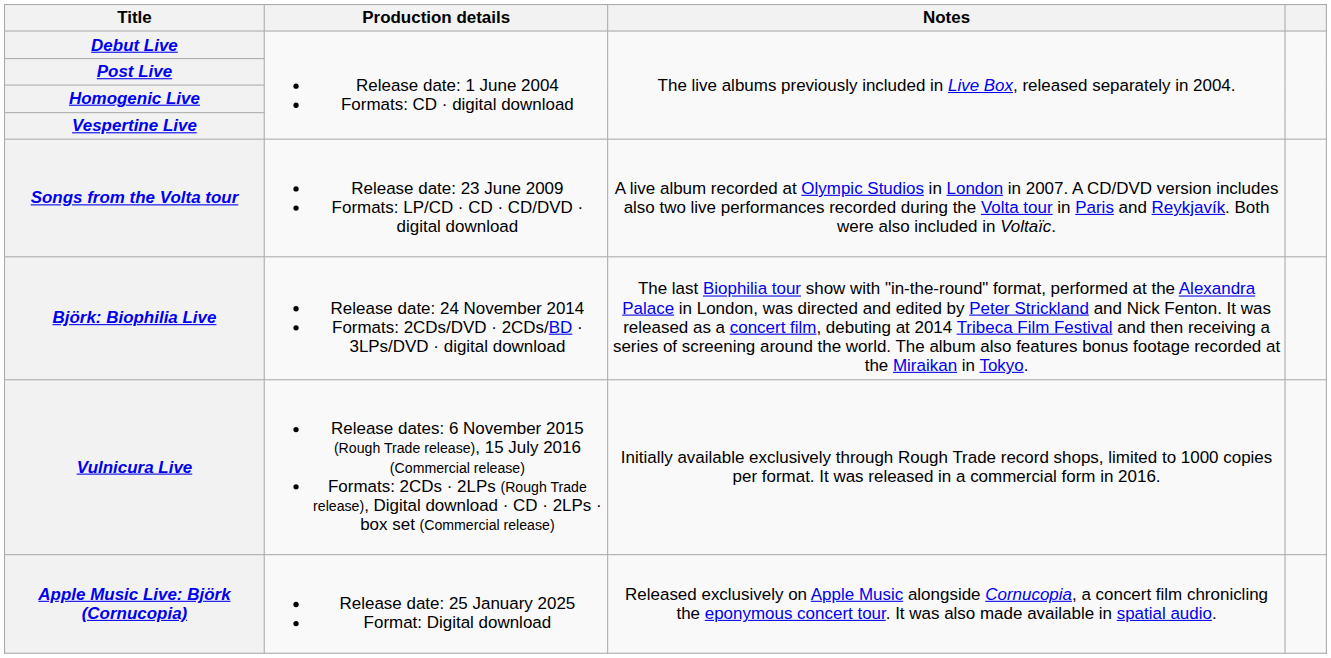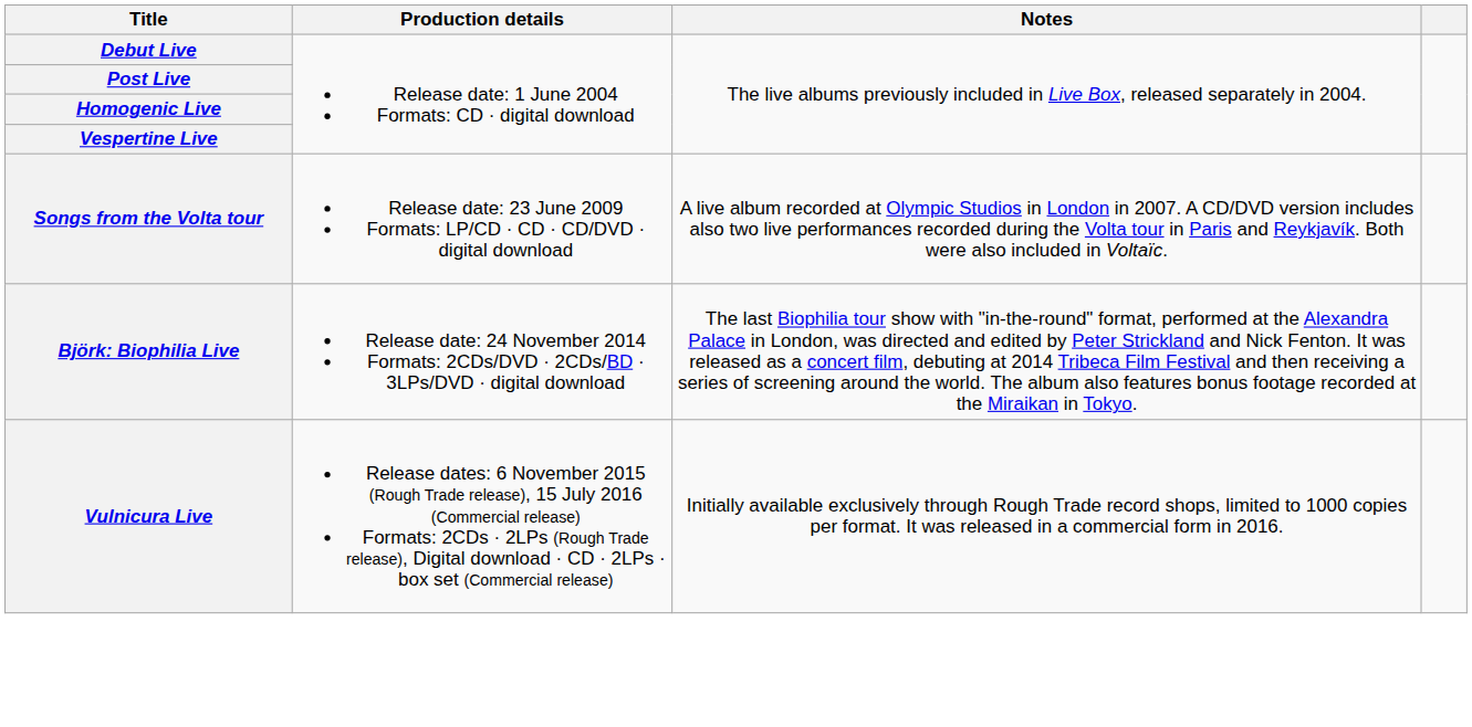 <table class="wikitable plainrowheaders" style="text-align:center;">
 <tr>
 <th scope="col" style="width:15em;">Title</th>
 <th scope="col" style="width:20em;" class="unsortable">Production details</th>
 <th scope="col" style="width:40em;" class="unsortable">Notes</th>
 <th scope="col" style="width:2em;" class="unsortable"></th>
 </tr>
 <tr>
 <th scope="row"><em><a href='#'>Debut Live</a></em></th>
 <td rowspan=4><br><ul><li>Release date: 1 June 2004</li><li>Formats: CD · digital download</li></ul></td>
 <td rowspan=4>The live albums previously included in <em><a href='#'>Live Box</a></em>, released separately in 2004.</td>
 <td rowspan=4></td>
 </tr>
 <tr>
 <th scope="row"><em><a href='#'>Post Live</a></em></th>
 </tr>
 <tr>
 <th scope="row"><em><a href='#'>Homogenic Live</a></em></th>
 </tr>
 <tr>
 <th scope="row"><em><a href='#'>Vespertine Live</a></em></th>
 </tr>
 <tr>
 <th scope="row"><em><a href='#'>Songs from the Volta tour</a></em></th>
 <td><br><ul><li>Release date: 23 June 2009</li><li>Formats: LP/CD · CD · CD/DVD · digital download</li></ul></td>
 <td><br>A live album recorded at <a href='#'>Olympic Studios</a> in <a href='#'>London</a> in 2007. A CD/DVD version includes also two live performances recorded during the <a href='#'>Volta tour</a> in <a href='#'>Paris</a> and <a href='#'>Reykjavík</a>. Both were also included in <em>Voltaïc</em>.</td>
 <td><br><br></td>
 </tr>
 <tr>
 <th scope="row"><em><a href='#'>Björk: Biophilia Live</a></em></th>
 <td><br><ul><li>Release date: 24 November 2014</li><li>Formats: 2CDs/DVD · 2CDs/<a href='#'>BD</a> · 3LPs/DVD · digital download</li></ul></td>
 <td><br>The last <a href='#'>Biophilia tour</a> show with "in-the-round" format, performed at the <a href='#'>Alexandra Palace</a> in London, was directed and edited by <a href='#'>Peter Strickland</a> and Nick Fenton. It was released as a <a href='#'>concert film</a>, debuting at 2014 <a href='#'>Tribeca Film Festival</a> and then receiving a series of screening around the world. The album also features bonus footage recorded at the <a href='#'>Miraikan</a> in <a href='#'>Tokyo</a>.</td>
 <td><br><br><br></td>
 </tr>
 <tr>
 <th scope="row"><em><a href='#'>Vulnicura Live</a></em></th>
 <td><br><ul><li>Release dates: 6 November 2015 <small>(Rough Trade release)</small>, 15 July 2016 <small>(Commercial release)</small></li><li>Formats: 2CDs · 2LPs <small>(Rough Trade release)</small>, Digital download · CD · 2LPs · box set <small>(Commercial release)</small></li></ul></td>
 <td>Initially available exclusively through Rough Trade record shops, limited to 1000 copies per format. It was released in a commercial form in 2016.</td>
 <td></td>
 </tr>
-<tr>
-<th scope="row"><em><a href='#'>Apple Music Live: Björk (Cornucopia)</a></em></th>
-<td><br><ul><li>Release date: 25 January 2025</li><li>Format: Digital download</li></ul></td>
-<td>Released exclusively on <a href='#'>Apple Music</a> alongside <em><a href='#'>Cornucopia</a></em>, a concert film chronicling the <a href='#'>eponymous concert tour</a>. It was also made available in <a href='#'>spatial audio</a>.</td>
-<td></td>
-</tr>
 </table>
